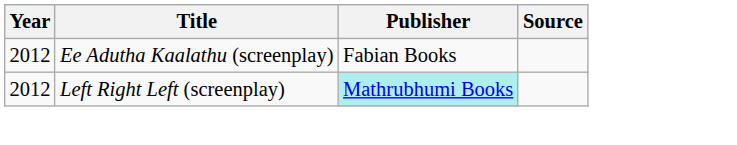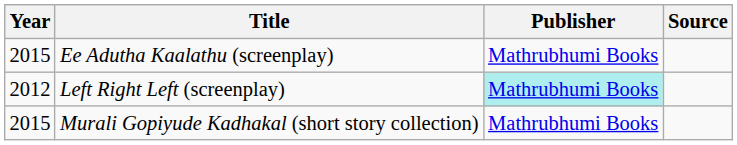 <table class="wikitable sortable" style="font-size:95%; text-align:left;">
 <tr style="background:#ccc; text-align:left;">
 <th>Year</th>
 <th>Title</th>
 <th>Publisher</th>
 <th>Source</th>
 </tr>
 <tr>
-<td>2012</td>
+<td>2015</td>
 <td><em>Ee Adutha Kaalathu</em> (screenplay)</td>
-<td>Fabian Books</td>
+<td><a href='#'>Mathrubhumi Books</a></td>
 <td></td>
 </tr>
 <tr>
 <td>2012</td>
 <td><em>Left Right Left</em> (screenplay)</td>
 <td style="background: paleturquoise;"><a href='#'>Mathrubhumi Books</a></td>
 <td></td>
 </tr>
+<tr>
+<td>2015</td>
+<td><em>Murali Gopiyude Kadhakal</em> (short story collection)</td>
+<td><a href='#'>Mathrubhumi Books</a></td>
+<td></td>
+</tr>
 </table>
